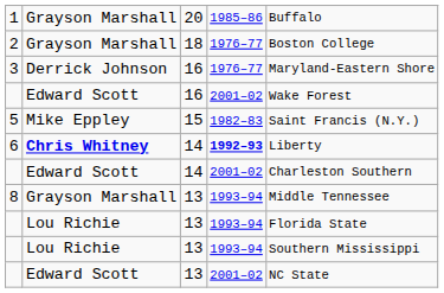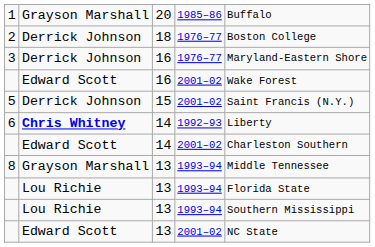 <table class="wikitable">
 <tr>
 </tr>
 <tr>
 <td>1</td>
 <td>Grayson Marshall</td>
 <td>20</td>
 <td style="font-size:80%;"><a href='#'>1985–86</a></td>
 <td style="font-size:80%;">Buffalo</td>
 </tr>
 <tr>
 <td>2</td>
-<td>Grayson Marshall</td>
+<td>Derrick Johnson</td>
 <td>18</td>
 <td style="font-size:80%;"><a href='#'>1976–77</a></td>
 <td style="font-size:80%;">Boston College</td>
 </tr>
 <tr>
 <td>3</td>
 <td>Derrick Johnson</td>
 <td>16</td>
 <td style="font-size:80%;"><a href='#'>1976–77</a></td>
 <td style="font-size:80%;">Maryland-Eastern Shore</td>
 </tr>
 <tr>
 <td></td>
 <td>Edward Scott</td>
 <td>16</td>
 <td style="font-size:80%;"><a href='#'>2001–02</a></td>
 <td style="font-size:80%;">Wake Forest</td>
 </tr>
 <tr>
 <td>5</td>
-<td>Mike Eppley</td>
+<td>Derrick Johnson</td>
 <td>15</td>
-<td style="font-size:80%;"><a href='#'>1982–83</a></td>
+<td style="font-size:80%;"><a href='#'>2001–02</a></td>
 <td style="font-size:80%;">Saint Francis (N.Y.)</td>
 </tr>
 <tr>
 <td>6</td>
 <td><strong><a href='#'>Chris Whitney</a></strong></td>
 <td>14</td>
-<td style="font-size:80%;"><strong><a href='#'>1992–93</a></strong></td>
+<td style="font-size:80%;"><a href='#'>1992–93</a></td>
 <td style="font-size:80%;">Liberty</td>
 </tr>
 <tr>
 <td></td>
 <td>Edward Scott</td>
 <td>14</td>
 <td style="font-size:80%;"><a href='#'>2001–02</a></td>
 <td style="font-size:80%;">Charleston Southern</td>
 </tr>
 <tr>
 <td>8</td>
 <td>Grayson Marshall</td>
 <td>13</td>
 <td style="font-size:80%;"><a href='#'>1993–94</a></td>
 <td style="font-size:80%;">Middle Tennessee</td>
 </tr>
 <tr>
 <td></td>
 <td>Lou Richie</td>
 <td>13</td>
 <td style="font-size:80%;"><a href='#'>1993–94</a></td>
 <td style="font-size:80%;">Florida State</td>
 </tr>
 <tr>
 <td></td>
 <td>Lou Richie</td>
 <td>13</td>
 <td style="font-size:80%;"><a href='#'>1993–94</a></td>
 <td style="font-size:80%;">Southern Mississippi</td>
 </tr>
 <tr>
 <td></td>
 <td>Edward Scott</td>
 <td>13</td>
 <td style="font-size:80%;"><a href='#'>2001–02</a></td>
 <td style="font-size:80%;">NC State</td>
 </tr>
 </table>
